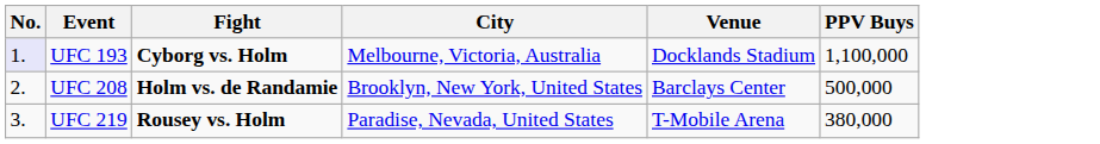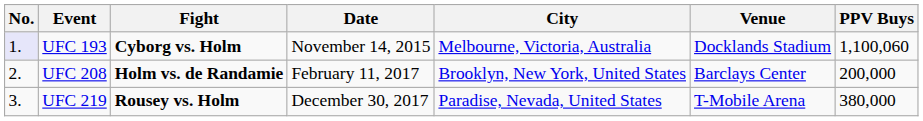 <table class="wikitable">
 <tr>
 <th>No.</th>
 <th>Event</th>
 <th>Fight</th>
+<th>Date</th>
 <th>City</th>
 <th>Venue</th>
 <th>PPV Buys</th>
 </tr>
 <tr>
 <td style="background: lavender;">1.</td>
 <td><a href='#'>UFC 193</a></td>
 <td><strong>Cyborg vs. Holm</strong></td>
+<td>November 14, 2015</td>
 <td><a href='#'>Melbourne, Victoria, Australia</a></td>
 <td><a href='#'>Docklands Stadium</a></td>
-<td>1,100,000</td>
+<td>1,100,060</td>
 </tr>
 <tr>
 <td>2.</td>
 <td><a href='#'>UFC 208</a></td>
 <td><strong>Holm vs. de Randamie</strong></td>
+<td>February 11, 2017</td>
 <td><a href='#'>Brooklyn, New York, United States</a></td>
 <td><a href='#'>Barclays Center</a></td>
-<td>500,000</td>
+<td>200,000</td>
 </tr>
 <tr>
 <td>3.</td>
 <td><a href='#'>UFC 219</a></td>
 <td><strong>Rousey vs. Holm</strong></td>
+<td>December 30, 2017</td>
 <td><a href='#'>Paradise, Nevada, United States</a></td>
 <td><a href='#'>T-Mobile Arena</a></td>
 <td>380,000</td>
 </tr>
 </table>
